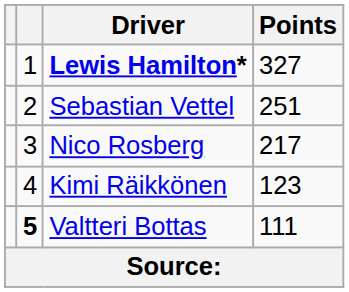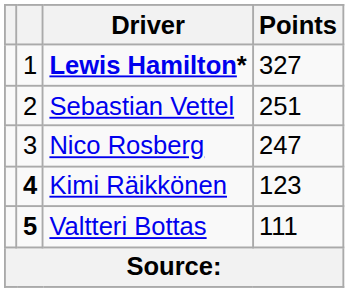 <table class="wikitable" style="font-size: 85%;">
 <tr>
 <th></th>
 <th></th>
 <th>Driver</th>
 <th>Points</th>
 </tr>
 <tr>
 <td align="left"></td>
 <td align="center">1</td>
 <td> <strong><a href='#'>Lewis Hamilton</a>*</strong></td>
 <td align="left">327</td>
 </tr>
 <tr>
 <td align="left"></td>
 <td align="center">2</td>
 <td> <a href='#'>Sebastian Vettel</a></td>
 <td align="left">251</td>
 </tr>
 <tr>
 <td align="left"></td>
 <td align="center">3</td>
 <td> <a href='#'>Nico Rosberg</a></td>
-<td align="left">217</td>
+<td align="left">247</td>
 </tr>
 <tr>
 <td align="left"></td>
-<td align="center">4</td>
+<td align="center"><strong>4</strong></td>
 <td> <a href='#'>Kimi Räikkönen</a></td>
 <td align="left">123</td>
 </tr>
 <tr>
 <td align="left"></td>
 <td align="center"><strong>5</strong></td>
 <td> <a href='#'>Valtteri Bottas</a></td>
 <td align="left">111</td>
 </tr>
 <tr>
 <th colspan=4>Source:</th>
 </tr>
 </table>
